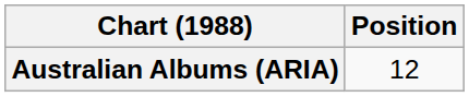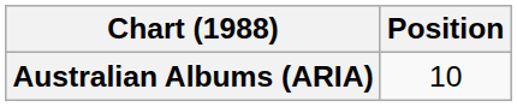 <table class="wikitable sortable plainrowheaders" style="text-align:center">
 <tr>
 <th scope="col">Chart (1988)</th>
 <th scope="col">Position</th>
 </tr>
 <tr>
 <th scope="row">Australian Albums (ARIA)</th>
-<td>12</td>
+<td>10</td>
 </tr>
 </table>
